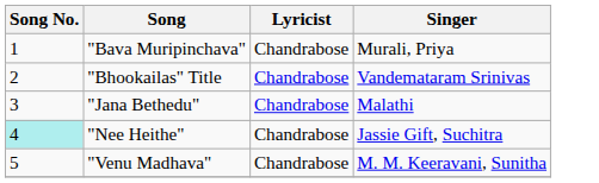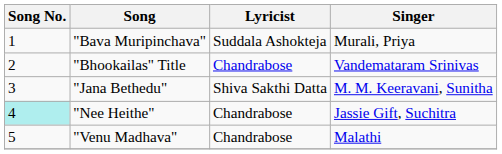 <table class="wikitable">
 <tr>
 <th>Song No.</th>
 <th>Song</th>
 <th>Lyricist</th>
 <th>Singer</th>
 </tr>
 <tr>
 <td>1</td>
 <td>"Bava Muripinchava"</td>
-<td>Chandrabose</td>
+<td>Suddala Ashokteja</td>
 <td>Murali, Priya</td>
 </tr>
 <tr>
 <td>2</td>
 <td>"Bhookailas" Title</td>
 <td><a href='#'>Chandrabose</a></td>
 <td><a href='#'>Vandemataram Srinivas</a></td>
 </tr>
 <tr>
 <td>3</td>
 <td>"Jana Bethedu"</td>
-<td><a href='#'>Chandrabose</a></td>
-<td><a href='#'>Malathi</a></td>
+<td>Shiva Sakthi Datta</td>
+<td><a href='#'>M. M. Keeravani</a>, <a href='#'>Sunitha</a></td>
 </tr>
 <tr>
 <td style="background: paleturquoise;">4</td>
 <td>"Nee Heithe"</td>
 <td>Chandrabose</td>
 <td><a href='#'>Jassie Gift</a>, <a href='#'>Suchitra</a></td>
 </tr>
 <tr>
 <td>5</td>
 <td>"Venu Madhava"</td>
 <td>Chandrabose</td>
-<td><a href='#'>M. M. Keeravani</a>, <a href='#'>Sunitha</a></td>
+<td><a href='#'>Malathi</a></td>
 </tr>
 <tr>
 </tr>
 </table>
